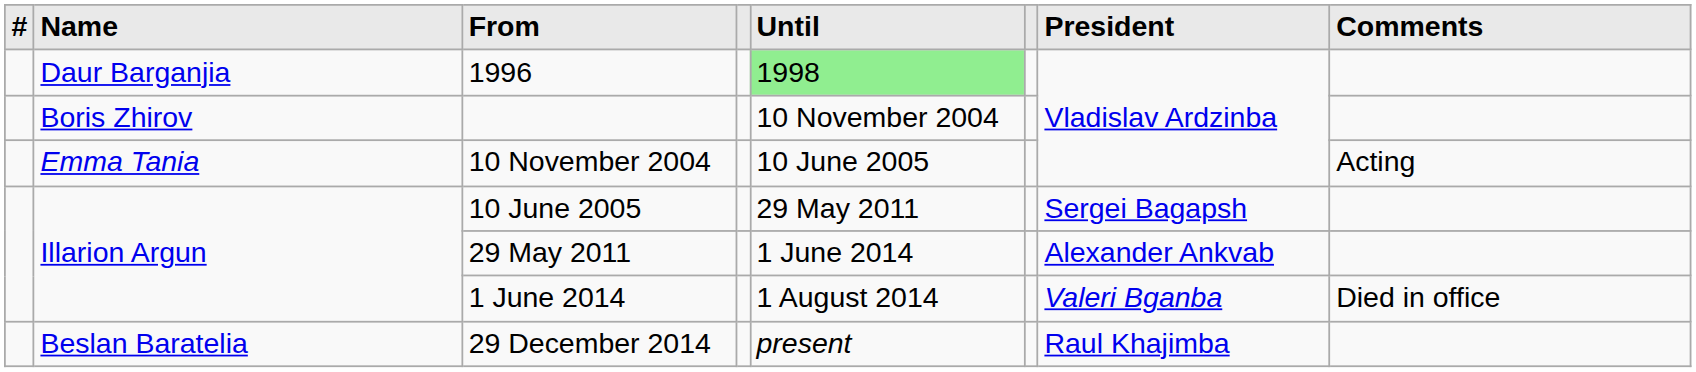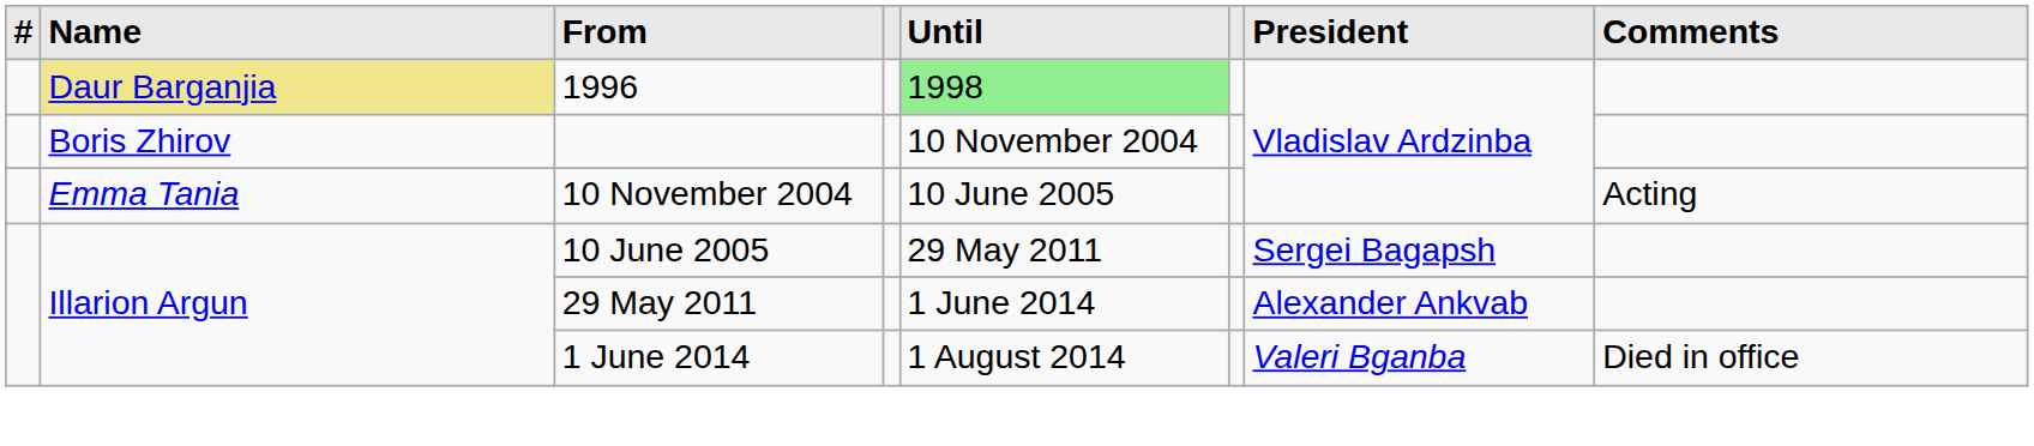 <table class="wikitable" width=75% cellpadding="2">
 <tr style="background-color:#E9E9E9; font-weight:bold" align=left>
 <td>#</td>
 <td width=240>Name</td>
 <td width=150>From</td>
 <td></td>
 <td width=150>Until</td>
 <td></td>
 <td width=160>President</td>
 <td width=200>Comments</td>
 </tr>
 <tr>
 <td></td>
-<td><a href='#'>Daur Barganjia</a></td>
+<td style="background: khaki;"><a href='#'>Daur Barganjia</a></td>
 <td>1996</td>
 <td></td>
 <td style="background: lightgreen;">1998</td>
 <td></td>
 <td rowspan=3><a href='#'>Vladislav Ardzinba</a></td>
 <td></td>
 </tr>
 <tr>
 <td></td>
 <td><a href='#'>Boris Zhirov</a></td>
 <td></td>
 <td></td>
 <td>10 November 2004</td>
 <td></td>
 <td></td>
 </tr>
 <tr>
 <td></td>
 <td><em><a href='#'>Emma Tania</a></em></td>
 <td>10 November 2004</td>
 <td></td>
 <td>10 June 2005</td>
 <td></td>
 <td>Acting</td>
 </tr>
 <tr>
 <td rowspan=3></td>
 <td rowspan=3><a href='#'>Illarion Argun</a></td>
 <td>10 June 2005</td>
 <td></td>
 <td>29 May 2011</td>
 <td></td>
 <td><a href='#'>Sergei Bagapsh</a></td>
 <td></td>
 </tr>
 <tr>
 <td>29 May 2011</td>
 <td></td>
 <td>1 June 2014</td>
 <td></td>
 <td><a href='#'>Alexander Ankvab</a></td>
 <td></td>
 </tr>
 <tr>
 <td>1 June 2014</td>
 <td></td>
 <td>1 August 2014</td>
 <td></td>
 <td><em><a href='#'>Valeri Bganba</a></em></td>
 <td>Died in office</td>
 </tr>
-<tr>
-<td></td>
-<td><a href='#'>Beslan Baratelia</a></td>
-<td>29 December 2014</td>
-<td></td>
-<td><em>present</em></td>
-<td></td>
-<td><a href='#'>Raul Khajimba</a></td>
-<td></td>
-</tr>
 </table>
